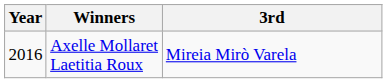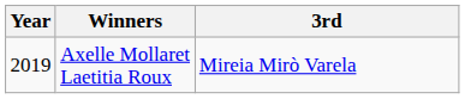 <table class="wikitable">
 <tr>
 <th>Year</th>
 <th>Winners</th>
 <th width="200">3rd</th>
 </tr>
 <tr>
-<td>2016</td>
+<td>2019</td>
 <td> <a href='#'>Axelle Mollaret</a><br> <a href='#'>Laetitia Roux</a></td>
 <td> <a href='#'>Mireia Mirò Varela</a></td>
 </tr>
 </table>
